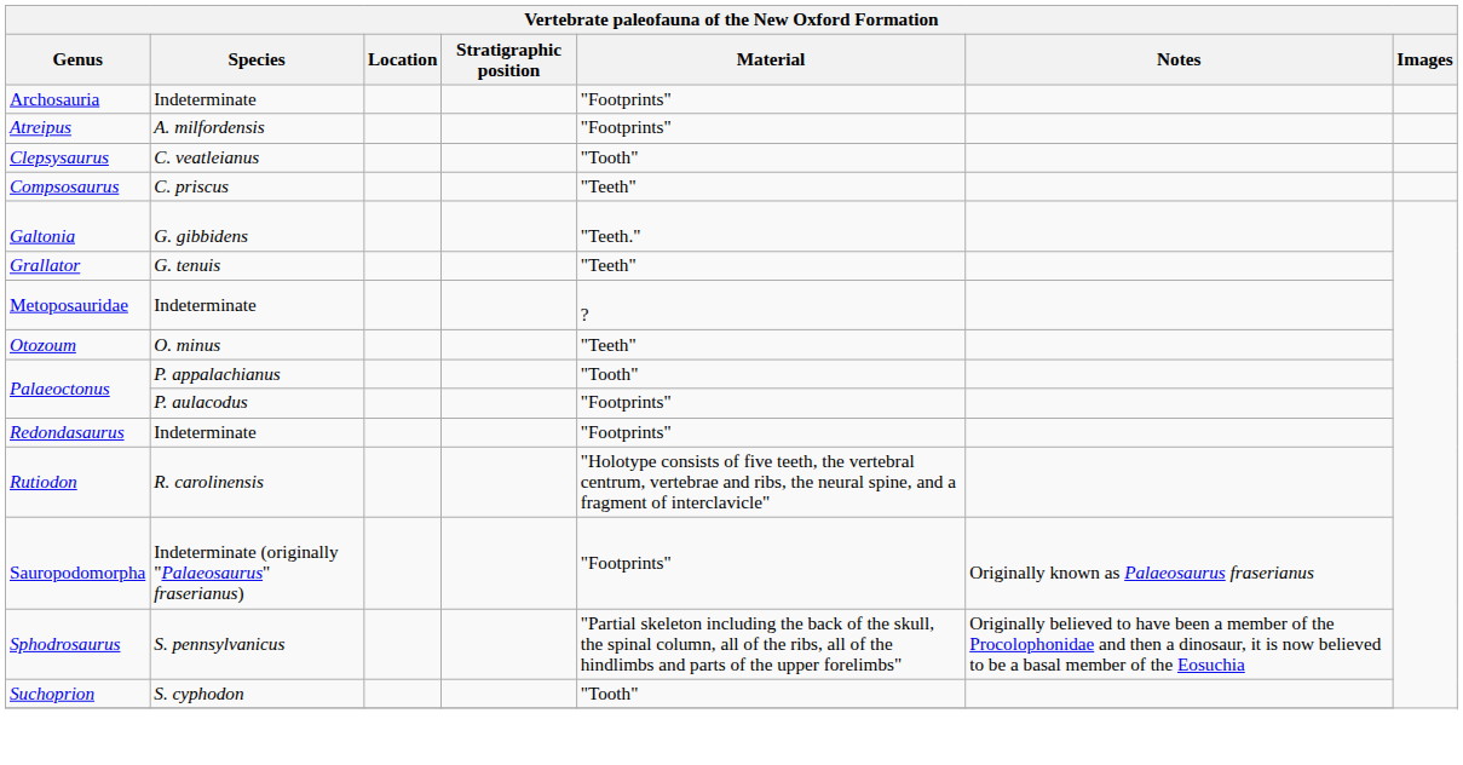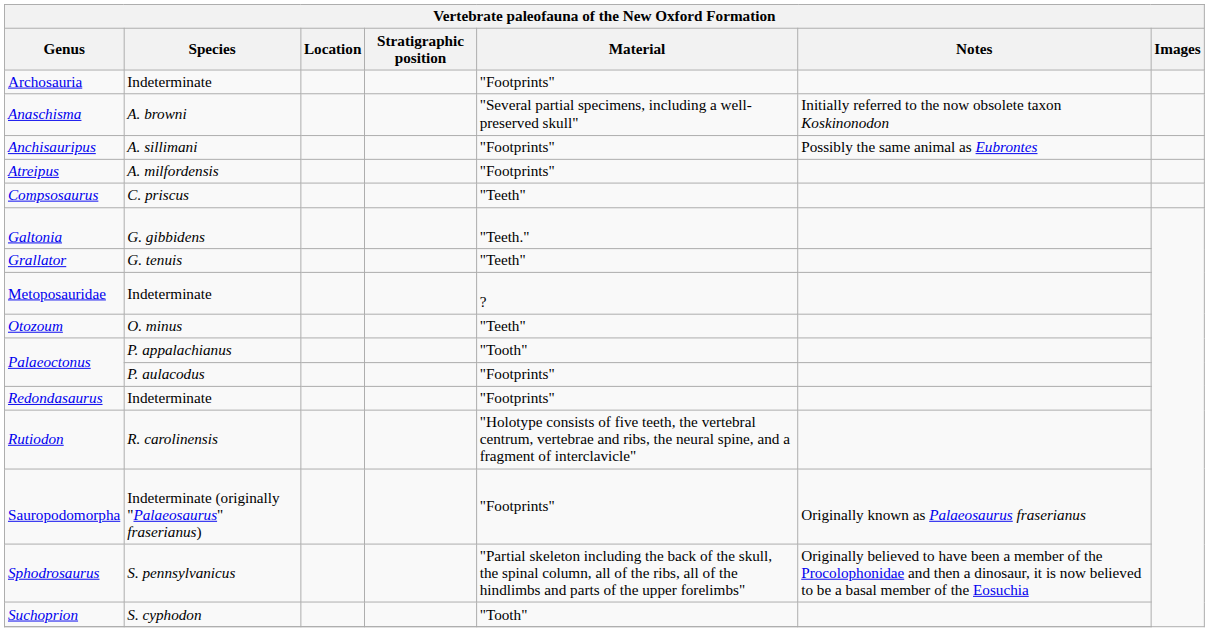 <table class="wikitable" align="center" width="100%">
 <tr>
 <th colspan="7" align="center"><strong>Vertebrate paleofauna of the New Oxford Formation</strong></th>
 </tr>
 <tr>
 <th>Genus</th>
 <th>Species</th>
 <th>Location</th>
 <th>Stratigraphic position</th>
 <th>Material</th>
 <th>Notes</th>
 <th>Images</th>
 </tr>
 <tr>
 <td><a href='#'>Archosauria</a></td>
 <td>Indeterminate</td>
 <td></td>
 <td></td>
 <td>"Footprints"</td>
 <td></td>
 <td></td>
 </tr>
 <tr>
+<td><em><a href='#'>Anaschisma</a></em></td>
+<td><em>A. browni</em></td>
+<td></td>
+<td></td>
+<td>"Several partial specimens, including a well-preserved skull"</td>
+<td>Initially referred to the now obsolete taxon <em>Koskinonodon</em></td>
+<td></td>
+</tr>
+<tr>
+<td><em><a href='#'>Anchisauripus</a></em></td>
+<td><em>A. sillimani</em></td>
+<td></td>
+<td></td>
+<td>"Footprints"</td>
+<td>Possibly the same animal as <em><a href='#'>Eubrontes</a></em></td>
+<td></td>
+</tr>
+<tr>
 <td><em><a href='#'>Atreipus</a></em></td>
 <td><em>A. milfordensis</em></td>
 <td></td>
 <td></td>
 <td>"Footprints"</td>
-<td></td>
-<td></td>
-</tr>
-<tr>
-<td><em><a href='#'>Clepsysaurus</a></em></td>
-<td><em>C.</em> <em>veatleianus</em></td>
-<td></td>
-<td></td>
-<td>"Tooth"</td>
 <td></td>
 <td></td>
 </tr>
 <tr>
 <td><em><a href='#'>Compsosaurus</a></em></td>
 <td><em>C. priscus</em></td>
 <td></td>
 <td></td>
 <td>"Teeth"</td>
 <td></td>
 <td></td>
 </tr>
 <tr>
 <td><br><em><a href='#'>Galtonia</a></em></td>
 <td><br><em>G. gibbidens</em></td>
 <td></td>
 <td></td>
 <td><br>"Teeth."</td>
 <td></td>
 <td rowspan="106"></td>
 </tr>
 <tr>
 <td><em><a href='#'>Grallator</a></em></td>
 <td><em>G. tenuis</em></td>
 <td></td>
 <td></td>
 <td>"Teeth"</td>
 <td></td>
 </tr>
 <tr>
 <td><a href='#'>Metoposauridae</a></td>
 <td>Indeterminate</td>
 <td></td>
 <td></td>
 <td><br>?</td>
 <td></td>
 </tr>
 <tr>
 <td><em><a href='#'>Otozoum</a></em></td>
 <td><em>O. minus</em></td>
 <td></td>
 <td></td>
 <td>"Teeth"</td>
 <td></td>
 </tr>
 <tr>
 <td rowspan="2"><em><a href='#'>Palaeoctonus</a></em></td>
 <td><em>P. appalachianus</em></td>
 <td></td>
 <td></td>
 <td>"Tooth"</td>
 <td></td>
 </tr>
 <tr>
 <td><em>P. aulacodus</em></td>
 <td></td>
 <td></td>
 <td>"Footprints"</td>
 <td></td>
 </tr>
 <tr>
 <td><em><a href='#'>Redondasaurus</a></em></td>
 <td>Indeterminate</td>
 <td></td>
 <td></td>
 <td>"Footprints"</td>
 <td></td>
 </tr>
 <tr>
 <td><em><a href='#'>Rutiodon</a></em></td>
 <td><em>R. carolinensis</em></td>
 <td></td>
 <td></td>
 <td>"Holotype consists of five teeth, the vertebral centrum, vertebrae and ribs, the neural spine, and a fragment of interclavicle"</td>
 <td></td>
 </tr>
 <tr>
 <td><br><a href='#'>Sauropodomorpha</a></td>
 <td><br>Indeterminate (originally "<em><a href='#'>Palaeosaurus</a></em>" <em>fraserianus</em>)</td>
 <td></td>
 <td></td>
 <td>"Footprints"</td>
 <td><br>Originally known as <em><a href='#'>Palaeosaurus</a> fraserianus</em></td>
 </tr>
 <tr>
 <td><em><a href='#'>Sphodrosaurus</a></em></td>
 <td><em>S. pennsylvanicus</em></td>
 <td></td>
 <td></td>
 <td>"Partial skeleton including the back of the skull, the spinal column, all of the ribs, all of the hindlimbs and parts of the upper forelimbs"</td>
 <td>Originally believed to have been a member of the <a href='#'>Procolophonidae</a> and then a dinosaur, it is now believed to be a basal member of the <a href='#'>Eosuchia</a></td>
 </tr>
 <tr>
 <td><em><a href='#'>Suchoprion</a></em></td>
 <td><em>S. cyphodon</em></td>
 <td></td>
 <td></td>
 <td>"Tooth"</td>
 <td></td>
 </tr>
 <tr>
 </tr>
 </table>
